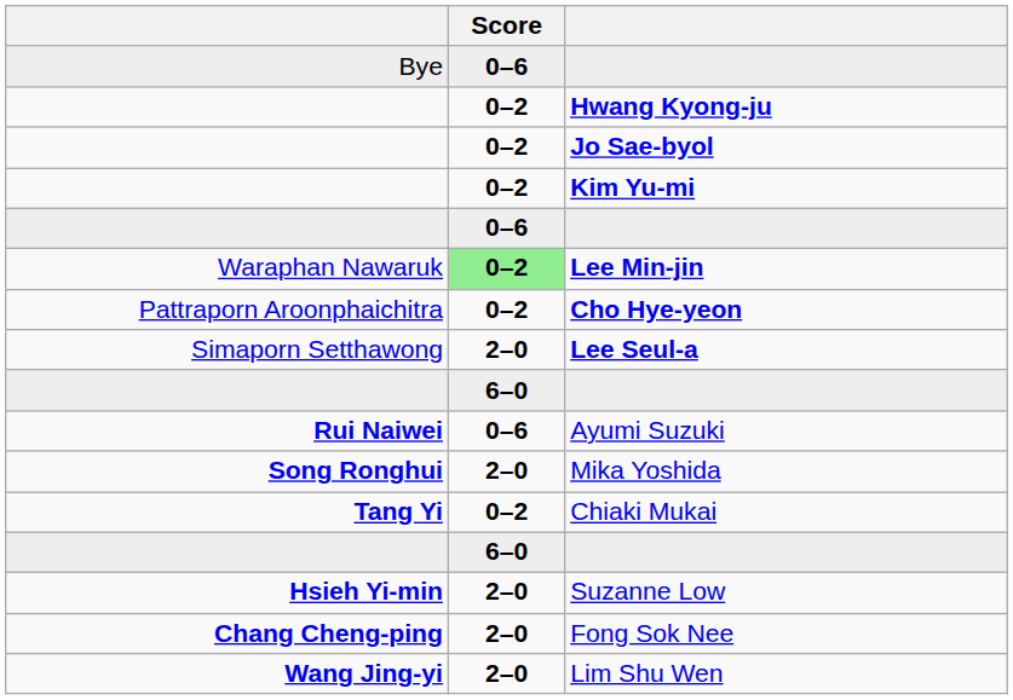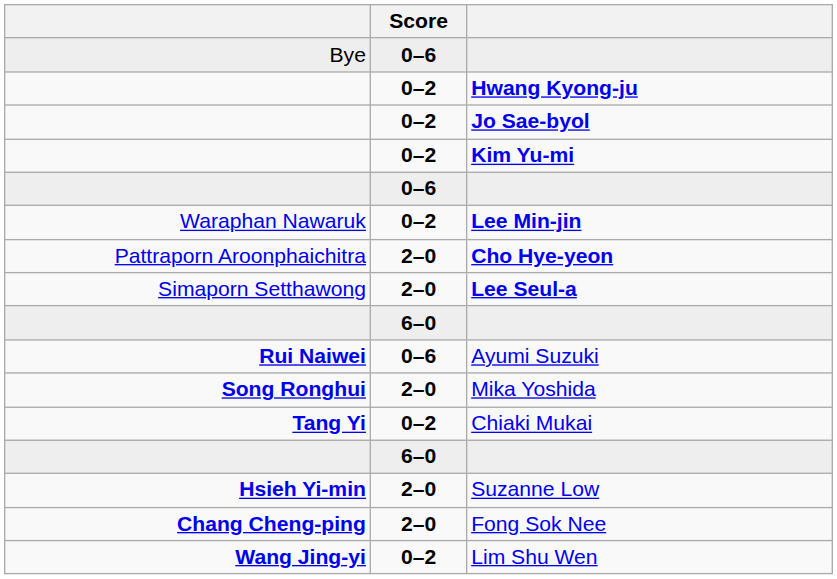 <table class="wikitable" style="text-align: center;">
 <tr>
 <th align="right" width="270"></th>
 <th width="65">Score</th>
 <th align="left" width="270"></th>
 </tr>
 <tr bgcolor=eeeeee>
 <td align=right>Bye</td>
 <td align=center><strong>0–6</strong></td>
 <td align=left><strong></strong></td>
 </tr>
 <tr>
 <td align=right></td>
 <td align=center><strong>0–2</strong></td>
 <td align=left><strong><a href='#'>Hwang Kyong-ju</a></strong></td>
 </tr>
 <tr>
 <td align=right></td>
 <td align=center><strong>0–2</strong></td>
 <td align=left><strong><a href='#'>Jo Sae-byol</a></strong></td>
 </tr>
 <tr>
 <td align=right></td>
 <td align=center><strong>0–2</strong></td>
 <td align=left><strong><a href='#'>Kim Yu-mi</a></strong></td>
 </tr>
 <tr bgcolor=eeeeee>
 <td align=right></td>
 <td align=center><strong>0–6</strong></td>
 <td align=left><strong></strong></td>
 </tr>
 <tr>
 <td align=right><a href='#'>Waraphan Nawaruk</a></td>
-<td align=center style="background: lightgreen;"><strong>0–2</strong></td>
+<td align=center><strong>0–2</strong></td>
 <td align=left><strong><a href='#'>Lee Min-jin</a></strong></td>
 </tr>
 <tr>
 <td align=right><a href='#'>Pattraporn Aroonphaichitra</a></td>
-<td align=center><strong>0–2</strong></td>
+<td align=center><strong>2–0</strong></td>
 <td align=left><strong><a href='#'>Cho Hye-yeon</a></strong></td>
 </tr>
 <tr>
 <td align=right><a href='#'>Simaporn Setthawong</a></td>
 <td align=center><strong>2–0</strong></td>
 <td align=left><strong><a href='#'>Lee Seul-a</a></strong></td>
 </tr>
 <tr bgcolor=eeeeee>
 <td align=right><strong></strong></td>
 <td align=center><strong>6–0</strong></td>
 <td align=left></td>
 </tr>
 <tr>
 <td align=right><strong><a href='#'>Rui Naiwei</a></strong></td>
 <td align=center><strong>0–6</strong></td>
 <td align=left><a href='#'>Ayumi Suzuki</a></td>
 </tr>
 <tr>
 <td align=right><strong><a href='#'>Song Ronghui</a></strong></td>
 <td align=center><strong>2–0</strong></td>
 <td align=left><a href='#'>Mika Yoshida</a></td>
 </tr>
 <tr>
 <td align=right><strong><a href='#'>Tang Yi</a></strong></td>
 <td align=center><strong>0–2</strong></td>
 <td align=left><a href='#'>Chiaki Mukai</a></td>
 </tr>
 <tr bgcolor=eeeeee>
 <td align=right><strong></strong></td>
 <td align=center><strong>6–0</strong></td>
 <td align=left></td>
 </tr>
 <tr>
 <td align=right><strong><a href='#'>Hsieh Yi-min</a></strong></td>
 <td align=center><strong>2–0</strong></td>
 <td align=left><a href='#'>Suzanne Low</a></td>
 </tr>
 <tr>
 <td align=right><strong><a href='#'>Chang Cheng-ping</a></strong></td>
 <td align=center><strong>2–0</strong></td>
 <td align=left><a href='#'>Fong Sok Nee</a></td>
 </tr>
 <tr>
 <td align=right><strong><a href='#'>Wang Jing-yi</a></strong></td>
-<td align=center><strong>2–0</strong></td>
+<td align=center><strong>0–2</strong></td>
 <td align=left><a href='#'>Lim Shu Wen</a></td>
 </tr>
 </table>
